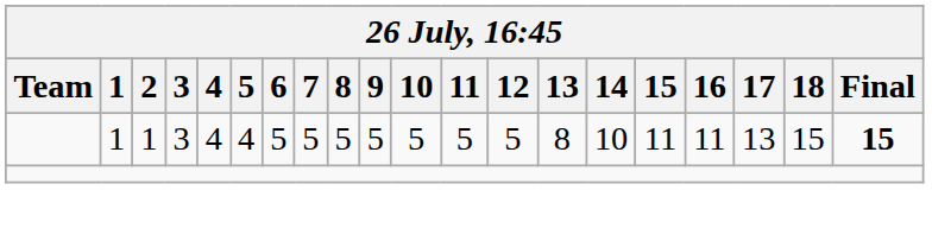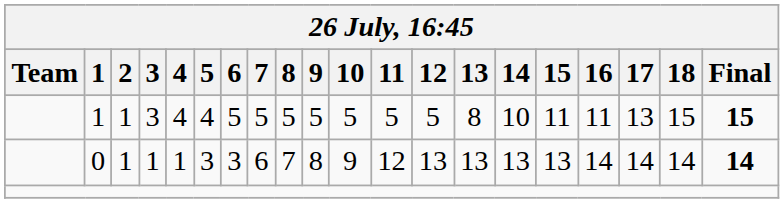 <table class=wikitable style="text-align:center; width: 55%">
 <tr>
 <th colspan=20><em>26 July, 16:45</em></th>
 </tr>
 <tr>
 <th>Team</th>
 <th>1</th>
 <th>2</th>
 <th>3</th>
 <th>4</th>
 <th>5</th>
 <th>6</th>
 <th>7</th>
 <th>8</th>
 <th>9</th>
 <th>10</th>
 <th>11</th>
 <th>12</th>
 <th>13</th>
 <th>14</th>
 <th>15</th>
 <th>16</th>
 <th>17</th>
 <th>18</th>
 <th>Final</th>
 </tr>
 <tr>
 <td align=left><strong></strong></td>
 <td>1</td>
 <td>1</td>
 <td>3</td>
 <td>4</td>
 <td>4</td>
 <td>5</td>
 <td>5</td>
 <td>5</td>
 <td>5</td>
 <td>5</td>
 <td>5</td>
 <td>5</td>
 <td>8</td>
 <td>10</td>
 <td>11</td>
 <td>11</td>
 <td>13</td>
 <td>15</td>
 <td><strong>15</strong></td>
 </tr>
 <tr>
+<td align=left></td>
+<td>0</td>
+<td>1</td>
+<td>1</td>
+<td>1</td>
+<td>3</td>
+<td>3</td>
+<td>6</td>
+<td>7</td>
+<td>8</td>
+<td>9</td>
+<td>12</td>
+<td>13</td>
+<td>13</td>
+<td>13</td>
+<td>13</td>
+<td>14</td>
+<td>14</td>
+<td>14</td>
+<td><strong>14</strong></td>
+</tr>
+<tr>
 <td colspan=20></td>
 </tr>
 </table>
